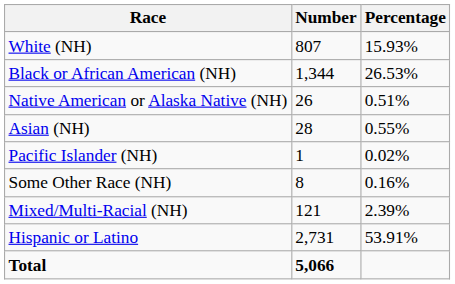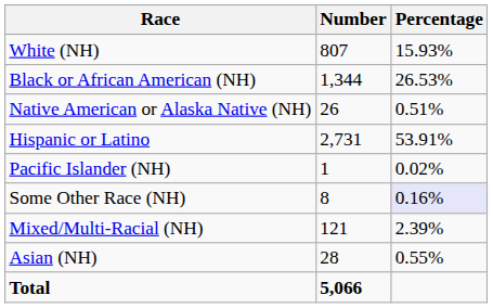 <table class="wikitable">
 <tr>
 <th>Race</th>
 <th>Number</th>
 <th>Percentage</th>
 </tr>
 <tr>
 <td><a href='#'>White</a> (NH)</td>
 <td>807</td>
 <td>15.93%</td>
 </tr>
 <tr>
 <td><a href='#'>Black or African American</a> (NH)</td>
 <td>1,344</td>
 <td>26.53%</td>
 </tr>
 <tr>
 <td><a href='#'>Native American</a> or <a href='#'>Alaska Native</a> (NH)</td>
 <td>26</td>
 <td>0.51%</td>
 </tr>
 <tr>
-<td><a href='#'>Asian</a> (NH)</td>
-<td>28</td>
-<td>0.55%</td>
+<td><a href='#'>Hispanic or Latino</a></td>
+<td>2,731</td>
+<td>53.91%</td>
 </tr>
 <tr>
 <td><a href='#'>Pacific Islander</a> (NH)</td>
 <td>1</td>
 <td>0.02%</td>
 </tr>
 <tr>
 <td>Some Other Race (NH)</td>
 <td>8</td>
-<td>0.16%</td>
+<td style="background: lavender;">0.16%</td>
 </tr>
 <tr>
 <td><a href='#'>Mixed/Multi-Racial</a> (NH)</td>
 <td>121</td>
 <td>2.39%</td>
 </tr>
 <tr>
-<td><a href='#'>Hispanic or Latino</a></td>
-<td>2,731</td>
-<td>53.91%</td>
+<td><a href='#'>Asian</a> (NH)</td>
+<td>28</td>
+<td>0.55%</td>
 </tr>
 <tr>
 <td><strong>Total</strong></td>
 <td><strong>5,066</strong></td>
 <td></td>
 </tr>
 </table>
